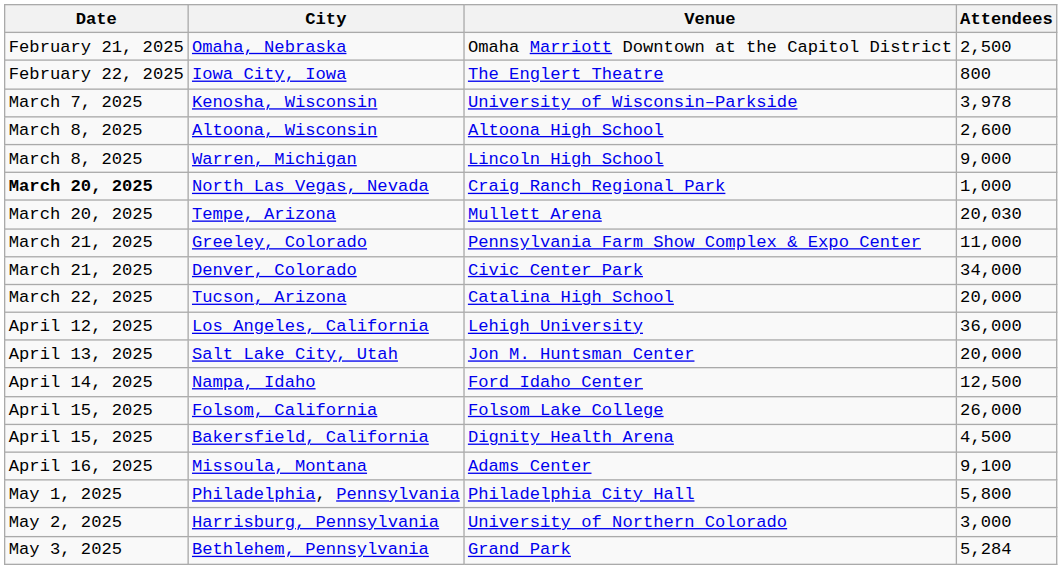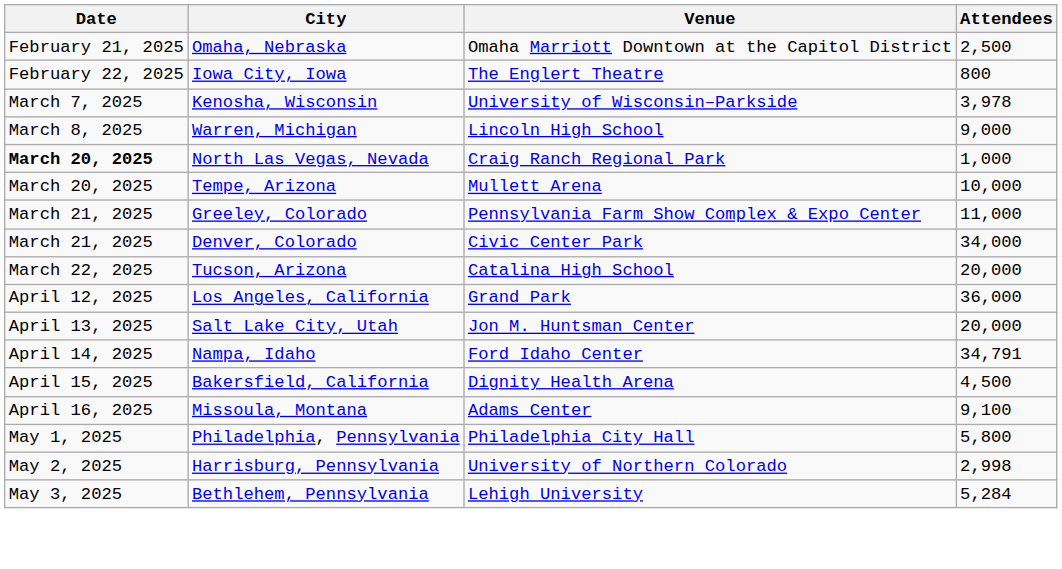 <table class="wikitable sortable">
 <tr>
 <th>Date</th>
 <th>City</th>
 <th>Venue</th>
 <th>Attendees</th>
 </tr>
 <tr>
 <td>February 21, 2025</td>
 <td><a href='#'>Omaha, Nebraska</a></td>
 <td>Omaha <a href='#'>Marriott</a> Downtown at the Capitol District</td>
 <td>2,500</td>
 </tr>
 <tr>
 <td>February 22, 2025</td>
 <td><a href='#'>Iowa City, Iowa</a></td>
 <td><a href='#'>The Englert Theatre</a></td>
 <td>800</td>
 </tr>
 <tr>
 <td>March 7, 2025</td>
 <td><a href='#'>Kenosha, Wisconsin</a></td>
 <td><a href='#'>University of Wisconsin–Parkside</a></td>
 <td>3,978</td>
 </tr>
 <tr>
 <td>March 8, 2025</td>
-<td><a href='#'>Altoona, Wisconsin</a></td>
-<td><a href='#'>Altoona High School</a></td>
-<td>2,600</td>
-</tr>
-<tr>
-<td>March 8, 2025</td>
 <td><a href='#'>Warren, Michigan</a></td>
 <td><a href='#'>Lincoln High School</a></td>
 <td>9,000</td>
 </tr>
 <tr>
 <td><strong>March 20, 2025</strong></td>
 <td><a href='#'>North Las Vegas, Nevada</a></td>
 <td><a href='#'>Craig Ranch Regional Park</a></td>
 <td>1,000</td>
 </tr>
 <tr>
 <td>March 20, 2025</td>
 <td><a href='#'>Tempe, Arizona</a></td>
 <td><a href='#'>Mullett Arena</a></td>
-<td>20,030</td>
+<td>10,000</td>
 </tr>
 <tr>
 <td>March 21, 2025</td>
 <td><a href='#'>Greeley, Colorado</a></td>
 <td><a href='#'>Pennsylvania Farm Show Complex & Expo Center</a></td>
 <td>11,000</td>
 </tr>
 <tr>
 <td>March 21, 2025</td>
 <td><a href='#'>Denver, Colorado</a></td>
 <td><a href='#'>Civic Center Park</a></td>
 <td>34,000</td>
 </tr>
 <tr>
 <td>March 22, 2025</td>
 <td><a href='#'>Tucson, Arizona</a></td>
 <td><a href='#'>Catalina High School</a></td>
 <td>20,000</td>
 </tr>
 <tr>
 <td>April 12, 2025</td>
 <td><a href='#'>Los Angeles, California</a></td>
-<td><a href='#'>Lehigh University</a></td>
+<td><a href='#'>Grand Park</a></td>
 <td>36,000</td>
 </tr>
 <tr>
 <td>April 13, 2025</td>
 <td><a href='#'>Salt Lake City, Utah</a></td>
 <td><a href='#'>Jon M. Huntsman Center</a></td>
 <td>20,000</td>
 </tr>
 <tr>
 <td>April 14, 2025</td>
 <td><a href='#'>Nampa, Idaho</a></td>
 <td><a href='#'>Ford Idaho Center</a></td>
-<td>12,500</td>
-</tr>
-<tr>
-<td>April 15, 2025</td>
-<td><a href='#'>Folsom, California</a></td>
-<td><a href='#'>Folsom Lake College</a></td>
-<td>26,000</td>
+<td>34,791</td>
 </tr>
 <tr>
 <td>April 15, 2025</td>
 <td><a href='#'>Bakersfield, California</a></td>
 <td><a href='#'>Dignity Health Arena</a></td>
 <td>4,500</td>
 </tr>
 <tr>
 <td>April 16, 2025</td>
 <td><a href='#'>Missoula, Montana</a></td>
 <td><a href='#'>Adams Center</a></td>
 <td>9,100</td>
 </tr>
 <tr>
 <td>May 1, 2025</td>
 <td><a href='#'>Philadelphia</a>, <a href='#'>Pennsylvania</a></td>
 <td><a href='#'>Philadelphia City Hall</a></td>
 <td>5,800</td>
 </tr>
 <tr>
 <td>May 2, 2025</td>
 <td><a href='#'>Harrisburg, Pennsylvania</a></td>
 <td><a href='#'>University of Northern Colorado</a></td>
-<td>3,000</td>
+<td>2,998</td>
 </tr>
 <tr>
 <td>May 3, 2025</td>
 <td><a href='#'>Bethlehem, Pennsylvania</a></td>
-<td><a href='#'>Grand Park</a></td>
+<td><a href='#'>Lehigh University</a></td>
 <td>5,284</td>
 </tr>
 </table>
